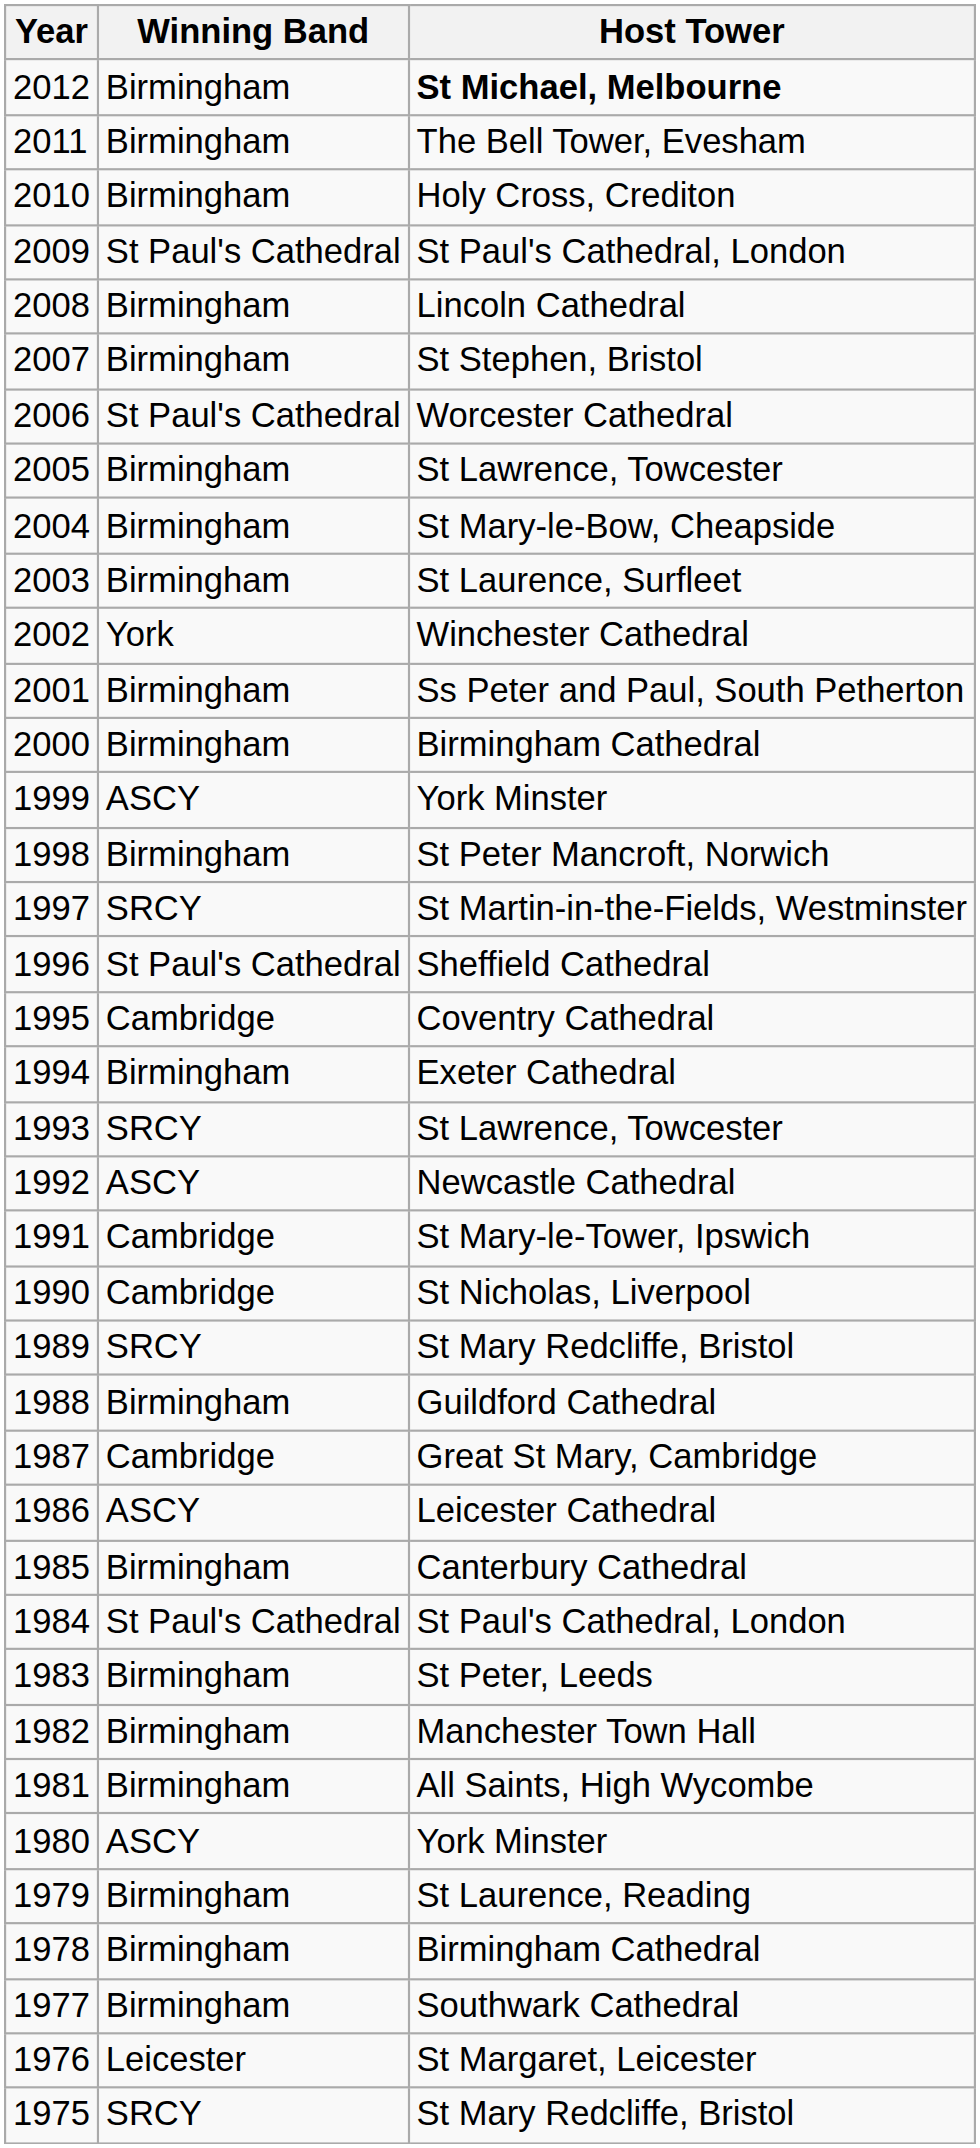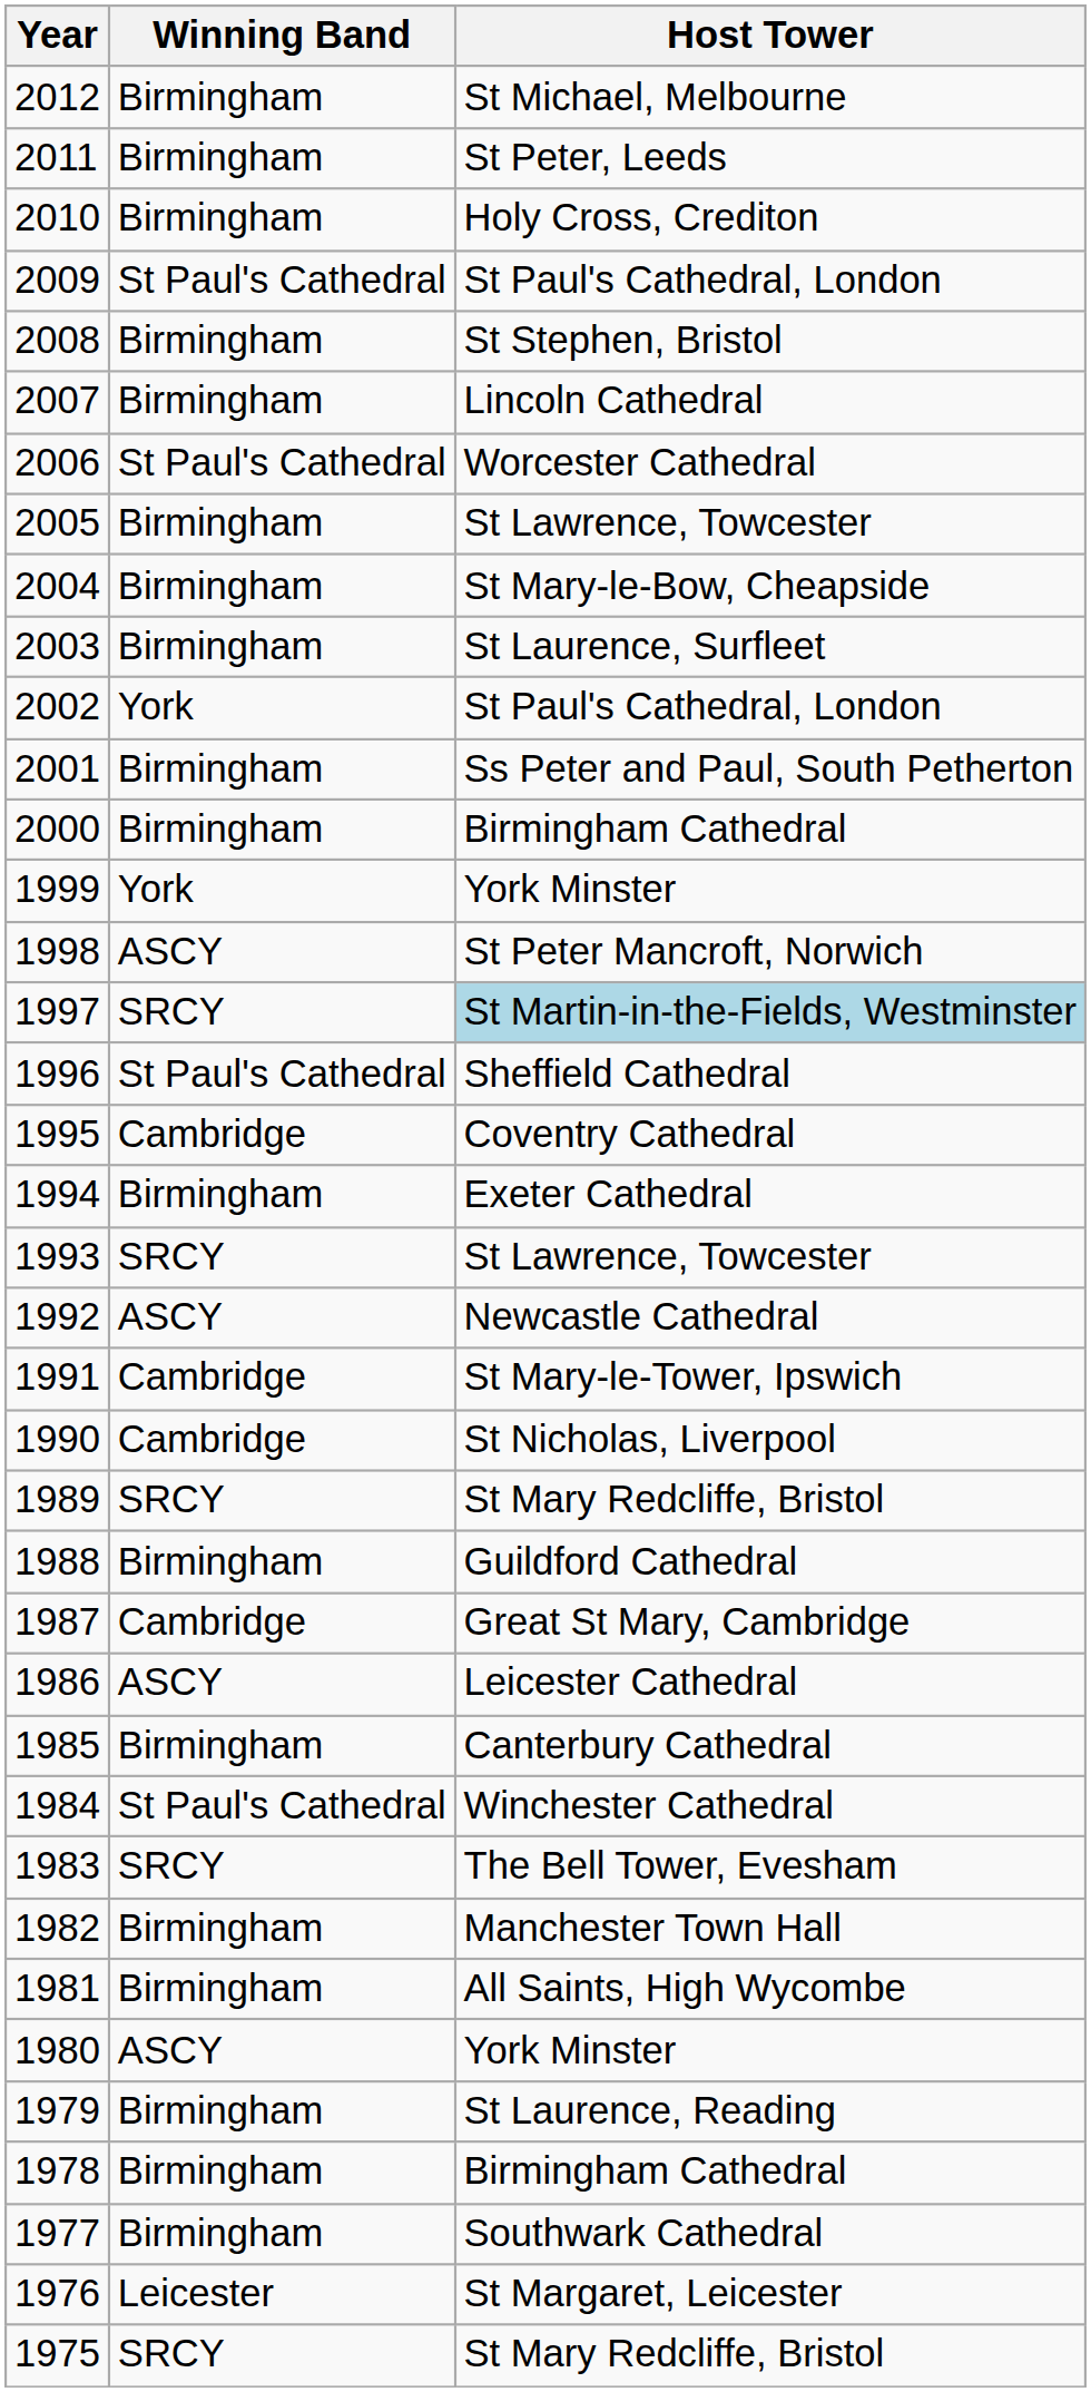 <table class="wikitable">
 <tr>
 <th>Year</th>
 <th>Winning Band</th>
 <th>Host Tower</th>
 </tr>
 <tr>
 <td>2012</td>
 <td>Birmingham</td>
-<td><strong>St Michael, Melbourne</strong></td>
+<td>St Michael, Melbourne</td>
 </tr>
 <tr>
 <td>2011</td>
 <td>Birmingham</td>
-<td>The Bell Tower, Evesham</td>
+<td>St Peter, Leeds</td>
 </tr>
 <tr>
 <td>2010</td>
 <td>Birmingham</td>
 <td>Holy Cross, Crediton</td>
 </tr>
 <tr>
 <td>2009</td>
 <td>St Paul's Cathedral</td>
 <td>St Paul's Cathedral, London</td>
 </tr>
 <tr>
 <td>2008</td>
 <td>Birmingham</td>
-<td>Lincoln Cathedral</td>
+<td>St Stephen, Bristol</td>
 </tr>
 <tr>
 <td>2007</td>
 <td>Birmingham</td>
-<td>St Stephen, Bristol</td>
+<td>Lincoln Cathedral</td>
 </tr>
 <tr>
 <td>2006</td>
 <td>St Paul's Cathedral</td>
 <td>Worcester Cathedral</td>
 </tr>
 <tr>
 <td>2005</td>
 <td>Birmingham</td>
 <td>St Lawrence, Towcester</td>
 </tr>
 <tr>
 <td>2004</td>
 <td>Birmingham</td>
 <td>St Mary-le-Bow, Cheapside</td>
 </tr>
 <tr>
 <td>2003</td>
 <td>Birmingham</td>
 <td>St Laurence, Surfleet</td>
 </tr>
 <tr>
 <td>2002</td>
 <td>York</td>
-<td>Winchester Cathedral</td>
+<td>St Paul's Cathedral, London</td>
 </tr>
 <tr>
 <td>2001</td>
 <td>Birmingham</td>
 <td>Ss Peter and Paul, South Petherton</td>
 </tr>
 <tr>
 <td>2000</td>
 <td>Birmingham</td>
 <td>Birmingham Cathedral</td>
 </tr>
 <tr>
 <td>1999</td>
-<td>ASCY</td>
+<td>York</td>
 <td>York Minster</td>
 </tr>
 <tr>
 <td>1998</td>
-<td>Birmingham</td>
+<td>ASCY</td>
 <td>St Peter Mancroft, Norwich</td>
 </tr>
 <tr>
 <td>1997</td>
 <td>SRCY</td>
-<td>St Martin-in-the-Fields, Westminster</td>
+<td style="background: lightblue;">St Martin-in-the-Fields, Westminster</td>
 </tr>
 <tr>
 <td>1996</td>
 <td>St Paul's Cathedral</td>
 <td>Sheffield Cathedral</td>
 </tr>
 <tr>
 <td>1995</td>
 <td>Cambridge</td>
 <td>Coventry Cathedral</td>
 </tr>
 <tr>
 <td>1994</td>
 <td>Birmingham</td>
 <td>Exeter Cathedral</td>
 </tr>
 <tr>
 <td>1993</td>
 <td>SRCY</td>
 <td>St Lawrence, Towcester</td>
 </tr>
 <tr>
 <td>1992</td>
 <td>ASCY</td>
 <td>Newcastle Cathedral</td>
 </tr>
 <tr>
 <td>1991</td>
 <td>Cambridge</td>
 <td>St Mary-le-Tower, Ipswich</td>
 </tr>
 <tr>
 <td>1990</td>
 <td>Cambridge</td>
 <td>St Nicholas, Liverpool</td>
 </tr>
 <tr>
 <td>1989</td>
 <td>SRCY</td>
 <td>St Mary Redcliffe, Bristol</td>
 </tr>
 <tr>
 <td>1988</td>
 <td>Birmingham</td>
 <td>Guildford Cathedral</td>
 </tr>
 <tr>
 <td>1987</td>
 <td>Cambridge</td>
 <td>Great St Mary, Cambridge</td>
 </tr>
 <tr>
 <td>1986</td>
 <td>ASCY</td>
 <td>Leicester Cathedral</td>
 </tr>
 <tr>
 <td>1985</td>
 <td>Birmingham</td>
 <td>Canterbury Cathedral</td>
 </tr>
 <tr>
 <td>1984</td>
 <td>St Paul's Cathedral</td>
-<td>St Paul's Cathedral, London</td>
+<td>Winchester Cathedral</td>
 </tr>
 <tr>
 <td>1983</td>
-<td>Birmingham</td>
-<td>St Peter, Leeds</td>
+<td>SRCY</td>
+<td>The Bell Tower, Evesham</td>
 </tr>
 <tr>
 <td>1982</td>
 <td>Birmingham</td>
 <td>Manchester Town Hall</td>
 </tr>
 <tr>
 <td>1981</td>
 <td>Birmingham</td>
 <td>All Saints, High Wycombe</td>
 </tr>
 <tr>
 <td>1980</td>
 <td>ASCY</td>
 <td>York Minster</td>
 </tr>
 <tr>
 <td>1979</td>
 <td>Birmingham</td>
 <td>St Laurence, Reading</td>
 </tr>
 <tr>
 <td>1978</td>
 <td>Birmingham</td>
 <td>Birmingham Cathedral</td>
 </tr>
 <tr>
 <td>1977</td>
 <td>Birmingham</td>
 <td>Southwark Cathedral</td>
 </tr>
 <tr>
 <td>1976</td>
 <td>Leicester</td>
 <td>St Margaret, Leicester</td>
 </tr>
 <tr>
 <td>1975</td>
 <td>SRCY</td>
 <td>St Mary Redcliffe, Bristol</td>
 </tr>
 </table>
